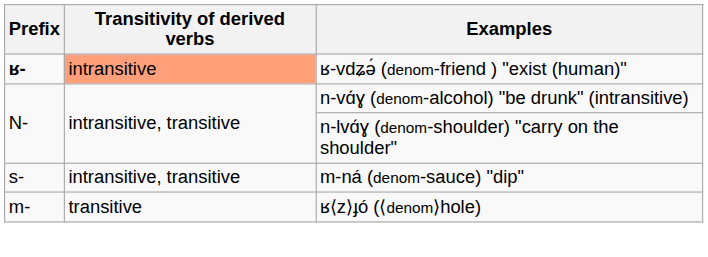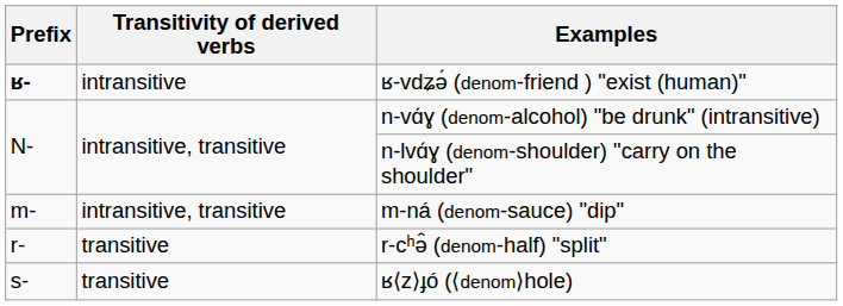 <table class="wikitable">
 <tr>
 <th>Prefix</th>
 <th>Transitivity of derived verbs</th>
 <th>Examples</th>
 </tr>
 <tr>
 <td><strong>ʁ-</strong></td>
-<td style="background: lightsalmon;">intransitive</td>
+<td>intransitive</td>
 <td>ʁ-vdʑə́ (<small>denom</small>-friend ) "exist (human)"</td>
 </tr>
 <tr>
 <td rowspan="2">N-</td>
 <td rowspan="2">intransitive, transitive</td>
 <td>n-vɑ́ɣ (<small>denom</small>-alcohol) "be drunk" (intransitive)</td>
 </tr>
 <tr>
 <td>n-lvɑ́ɣ (<small>denom</small>-shoulder) "carry on the shoulder"</td>
 </tr>
 <tr>
-<td>s-</td>
+<td>m-</td>
 <td>intransitive, transitive</td>
 <td>m-ná (<small>denom</small>-sauce) "dip"</td>
 </tr>
 <tr>
-<td>m-</td>
+<td>r-</td>
+<td>transitive</td>
+<td>r-cʰə̂ (<small>denom</small>-half) "split"</td>
+</tr>
+<tr>
+<td>s-</td>
 <td>transitive</td>
 <td>ʁ⟨z⟩ɟó (⟨<small>denom</small>⟩hole)</td>
 </tr>
 </table>
